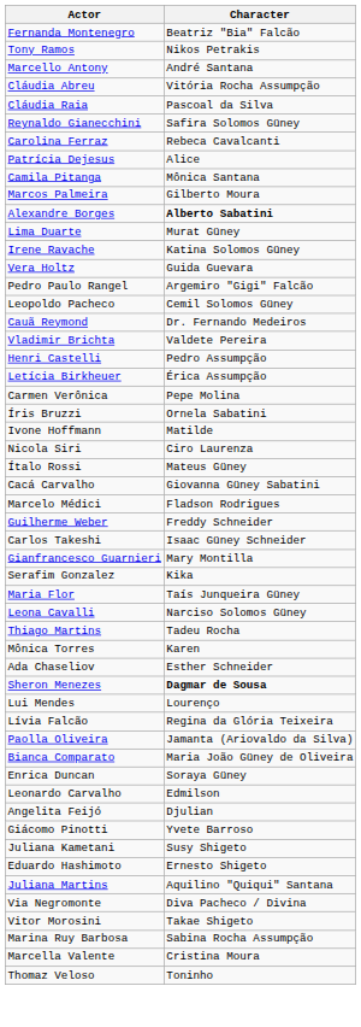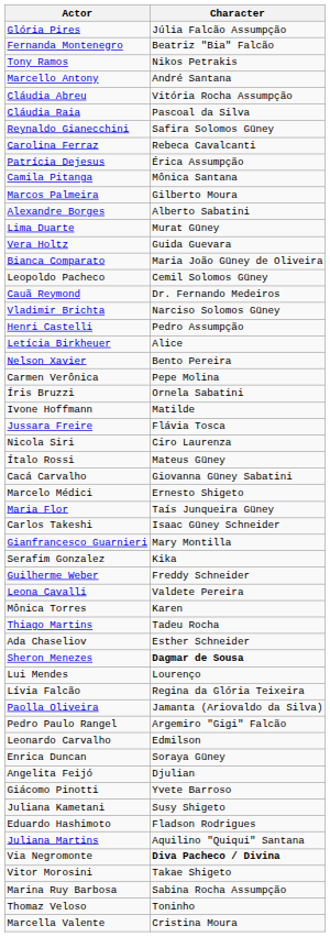 <table class="wikitable sortable">
 <tr>
 <th>Actor</th>
 <th>Character</th>
+</tr>
+<tr>
+<td><a href='#'>Glória Pires</a></td>
+<td>Júlia Falcão Assumpção</td>
 </tr>
 <tr>
 <td><a href='#'>Fernanda Montenegro</a></td>
 <td>Beatriz "Bia" Falcão</td>
 </tr>
 <tr>
 <td><a href='#'>Tony Ramos</a></td>
 <td>Nikos Petrakis</td>
 </tr>
 <tr>
 <td><a href='#'>Marcello Antony</a></td>
 <td>André Santana</td>
 </tr>
 <tr>
 <td><a href='#'>Cláudia Abreu</a></td>
 <td>Vitória Rocha Assumpção</td>
 </tr>
 <tr>
 <td><a href='#'>Cláudia Raia</a></td>
 <td>Pascoal da Silva</td>
 </tr>
 <tr>
 <td><a href='#'>Reynaldo Gianecchini</a></td>
 <td>Safira Solomos Güney</td>
 </tr>
 <tr>
 <td><a href='#'>Carolina Ferraz</a></td>
 <td>Rebeca Cavalcanti</td>
 </tr>
 <tr>
 <td><a href='#'>Patrícia Dejesus</a></td>
-<td>Alice</td>
+<td>Érica Assumpção</td>
 </tr>
 <tr>
 <td><a href='#'>Camila Pitanga</a></td>
 <td>Mônica Santana</td>
 </tr>
 <tr>
 <td><a href='#'>Marcos Palmeira</a></td>
 <td>Gilberto Moura</td>
 </tr>
 <tr>
 <td><a href='#'>Alexandre Borges</a></td>
-<td><strong>Alberto Sabatini</strong></td>
+<td>Alberto Sabatini</td>
 </tr>
 <tr>
 <td><a href='#'>Lima Duarte</a></td>
 <td>Murat Güney</td>
 </tr>
 <tr>
-<td><a href='#'>Irene Ravache</a></td>
-<td>Katina Solomos Güney</td>
-</tr>
-<tr>
 <td><a href='#'>Vera Holtz</a></td>
 <td>Guida Guevara</td>
 </tr>
 <tr>
-<td>Pedro Paulo Rangel</td>
-<td>Argemiro "Gigi" Falcão</td>
+<td><a href='#'>Bianca Comparato</a></td>
+<td>Maria João Güney de Oliveira</td>
 </tr>
 <tr>
 <td>Leopoldo Pacheco</td>
 <td>Cemil Solomos Güney</td>
 </tr>
 <tr>
 <td><a href='#'>Cauã Reymond</a></td>
 <td>Dr. Fernando Medeiros</td>
 </tr>
 <tr>
 <td><a href='#'>Vladimir Brichta</a></td>
-<td>Valdete Pereira</td>
+<td>Narciso Solomos Güney</td>
 </tr>
 <tr>
 <td><a href='#'>Henri Castelli</a></td>
 <td>Pedro Assumpção</td>
 </tr>
 <tr>
 <td><a href='#'>Letícia Birkheuer</a></td>
-<td>Érica Assumpção</td>
+<td>Alice</td>
+</tr>
+<tr>
+<td><a href='#'>Nelson Xavier</a></td>
+<td>Bento Pereira</td>
 </tr>
 <tr>
 <td>Carmen Verônica</td>
 <td>Pepe Molina</td>
 </tr>
 <tr>
 <td>Íris Bruzzi</td>
 <td>Ornela Sabatini</td>
 </tr>
 <tr>
 <td>Ivone Hoffmann</td>
 <td>Matilde</td>
+</tr>
+<tr>
+<td><a href='#'>Jussara Freire</a></td>
+<td>Flávia Tosca</td>
 </tr>
 <tr>
 <td>Nicola Siri</td>
 <td>Ciro Laurenza</td>
 </tr>
 <tr>
 <td>Ítalo Rossi</td>
 <td>Mateus Güney</td>
 </tr>
 <tr>
 <td>Cacá Carvalho</td>
 <td>Giovanna Güney Sabatini</td>
 </tr>
 <tr>
 <td>Marcelo Médici</td>
-<td>Fladson Rodrigues</td>
+<td>Ernesto Shigeto</td>
 </tr>
 <tr>
-<td><a href='#'>Guilherme Weber</a></td>
-<td>Freddy Schneider</td>
+<td><a href='#'>Maria Flor</a></td>
+<td>Taís Junqueira Güney</td>
 </tr>
 <tr>
 <td>Carlos Takeshi</td>
 <td>Isaac Güney Schneider</td>
 </tr>
 <tr>
 <td><a href='#'>Gianfrancesco Guarnieri</a></td>
 <td>Mary Montilla</td>
 </tr>
 <tr>
 <td>Serafim Gonzalez</td>
 <td>Kika</td>
 </tr>
 <tr>
-<td><a href='#'>Maria Flor</a></td>
-<td>Taís Junqueira Güney</td>
+<td><a href='#'>Guilherme Weber</a></td>
+<td>Freddy Schneider</td>
 </tr>
 <tr>
 <td><a href='#'>Leona Cavalli</a></td>
-<td>Narciso Solomos Güney</td>
+<td>Valdete Pereira</td>
+</tr>
+<tr>
+<td>Mônica Torres</td>
+<td>Karen</td>
 </tr>
 <tr>
 <td><a href='#'>Thiago Martins</a></td>
 <td>Tadeu Rocha</td>
-</tr>
-<tr>
-<td>Mônica Torres</td>
-<td>Karen</td>
 </tr>
 <tr>
 <td>Ada Chaseliov</td>
 <td>Esther Schneider</td>
 </tr>
 <tr>
 <td><a href='#'>Sheron Menezes</a></td>
 <td><strong>Dagmar de Sousa</strong></td>
 </tr>
 <tr>
 <td>Lui Mendes</td>
 <td>Lourenço</td>
 </tr>
 <tr>
 <td>Lívia Falcão</td>
 <td>Regina da Glória Teixeira</td>
 </tr>
 <tr>
 <td><a href='#'>Paolla Oliveira</a></td>
 <td>Jamanta (Ariovaldo da Silva)</td>
 </tr>
 <tr>
-<td><a href='#'>Bianca Comparato</a></td>
-<td>Maria João Güney de Oliveira</td>
+<td>Pedro Paulo Rangel</td>
+<td>Argemiro "Gigi" Falcão</td>
+</tr>
+<tr>
+<td>Leonardo Carvalho</td>
+<td>Edmilson</td>
 </tr>
 <tr>
 <td>Enrica Duncan</td>
 <td>Soraya Güney</td>
-</tr>
-<tr>
-<td>Leonardo Carvalho</td>
-<td>Edmilson</td>
 </tr>
 <tr>
 <td>Angelita Feijó</td>
 <td>Djulian</td>
 </tr>
 <tr>
 <td>Giácomo Pinotti</td>
 <td>Yvete Barroso</td>
 </tr>
 <tr>
 <td>Juliana Kametani</td>
 <td>Susy Shigeto</td>
 </tr>
 <tr>
 <td>Eduardo Hashimoto</td>
-<td>Ernesto Shigeto</td>
+<td>Fladson Rodrigues</td>
 </tr>
 <tr>
 <td><a href='#'>Juliana Martins</a></td>
 <td>Aquilino "Quiqui" Santana</td>
 </tr>
 <tr>
 <td>Via Negromonte</td>
-<td>Diva Pacheco / Divina</td>
+<td><strong>Diva Pacheco / Divina</strong></td>
 </tr>
 <tr>
 <td>Vitor Morosini</td>
 <td>Takae Shigeto</td>
 </tr>
 <tr>
 <td>Marina Ruy Barbosa</td>
 <td>Sabina Rocha Assumpção</td>
 </tr>
 <tr>
+<td>Thomaz Veloso</td>
+<td>Toninho</td>
+</tr>
+<tr>
 <td>Marcella Valente</td>
 <td>Cristina Moura</td>
 </tr>
-<tr>
-<td>Thomaz Veloso</td>
-<td>Toninho</td>
-</tr>
 </table>
